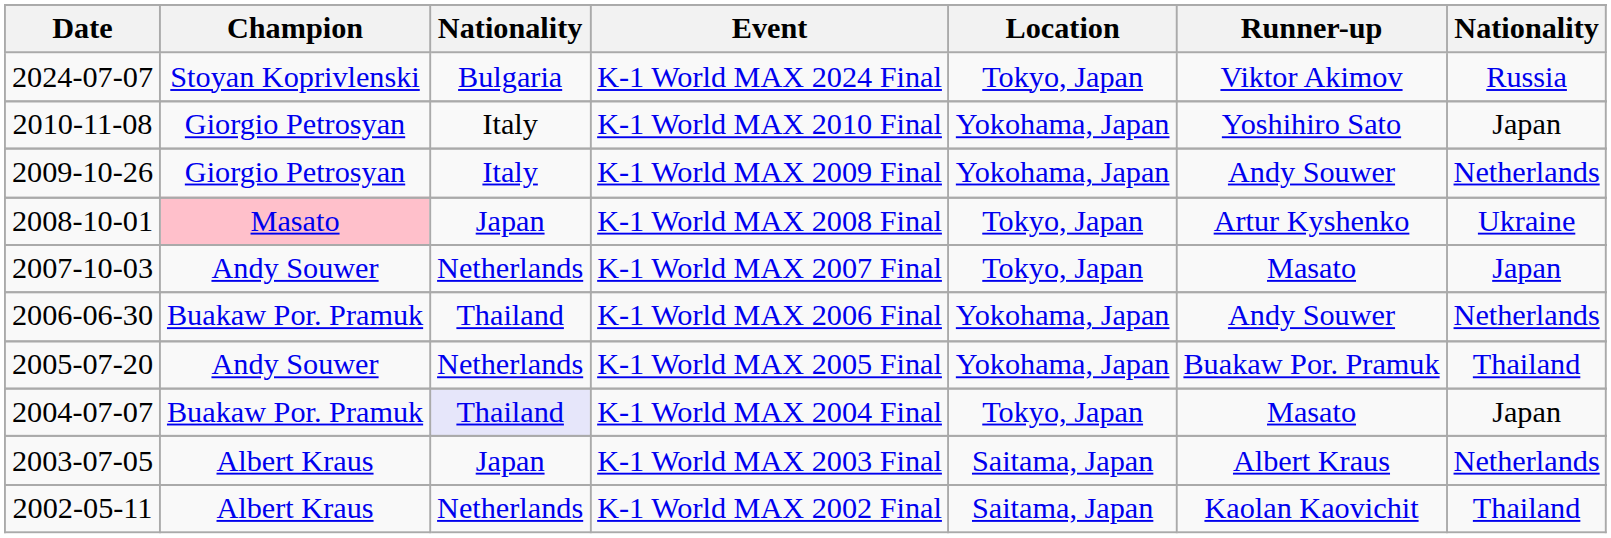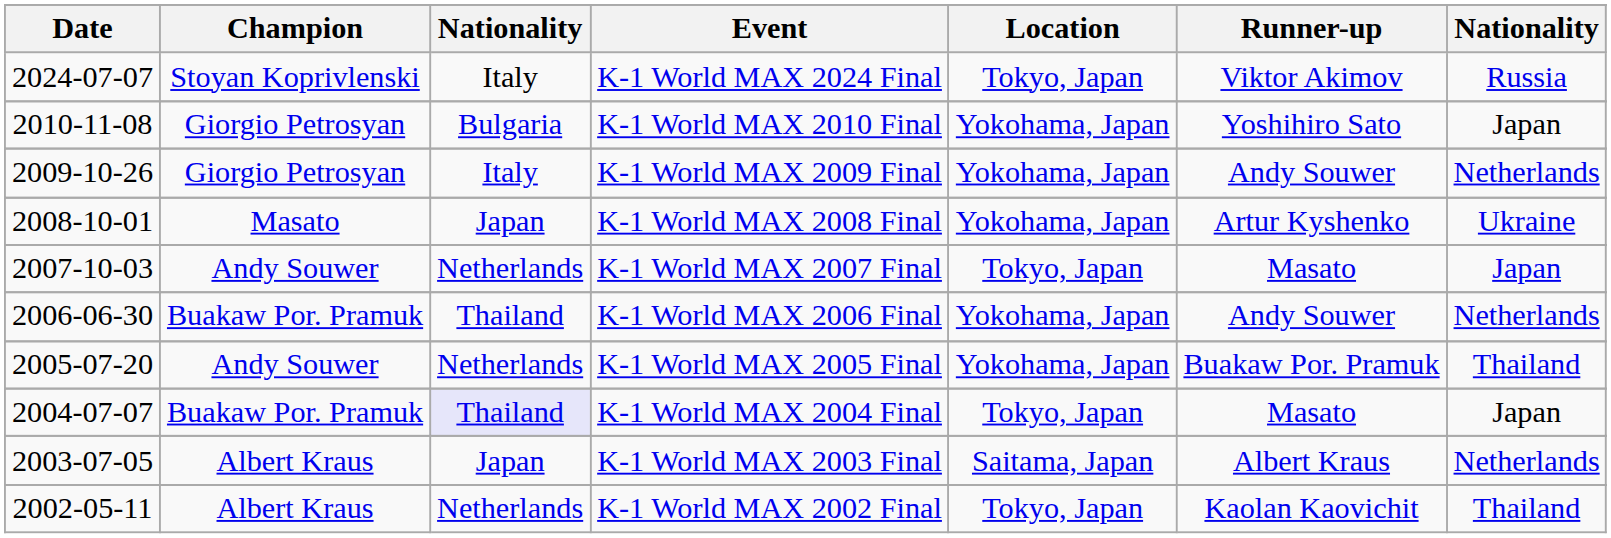 <table class="wikitable" style="text-align:center">
 <tr>
 </tr>
 <tr bgcolor="#dddddd">
 <th>Date</th>
 <th>Champion</th>
 <th>Nationality</th>
 <th>Event</th>
 <th>Location</th>
 <th>Runner-up</th>
 <th>Nationality</th>
 </tr>
 <tr>
 <td>2024-07-07</td>
 <td><a href='#'>Stoyan Koprivlenski</a></td>
-<td> <a href='#'>Bulgaria</a></td>
+<td> Italy</td>
 <td><a href='#'>K-1 World MAX 2024 Final</a></td>
 <td><a href='#'>Tokyo, Japan</a></td>
 <td><a href='#'>Viktor Akimov</a></td>
 <td> <a href='#'>Russia</a></td>
 </tr>
 <tr>
 </tr>
 <tr>
 <td>2010-11-08</td>
 <td><a href='#'>Giorgio Petrosyan</a></td>
-<td> Italy</td>
+<td> <a href='#'>Bulgaria</a></td>
 <td><a href='#'>K-1 World MAX 2010 Final</a></td>
 <td><a href='#'>Yokohama, Japan</a></td>
 <td><a href='#'>Yoshihiro Sato</a></td>
 <td> Japan</td>
 </tr>
 <tr>
 </tr>
 <tr>
 <td>2009-10-26</td>
 <td><a href='#'>Giorgio Petrosyan</a></td>
 <td> <a href='#'>Italy</a></td>
 <td><a href='#'>K-1 World MAX 2009 Final</a></td>
 <td><a href='#'>Yokohama, Japan</a></td>
 <td><a href='#'>Andy Souwer</a></td>
 <td> <a href='#'>Netherlands</a></td>
 </tr>
 <tr>
 </tr>
 <tr>
 <td>2008-10-01</td>
-<td style="background: pink;"><a href='#'>Masato</a></td>
+<td><a href='#'>Masato</a></td>
 <td> <a href='#'>Japan</a></td>
 <td><a href='#'>K-1 World MAX 2008 Final</a></td>
-<td><a href='#'>Tokyo, Japan</a></td>
+<td><a href='#'>Yokohama, Japan</a></td>
 <td><a href='#'>Artur Kyshenko</a></td>
 <td> <a href='#'>Ukraine</a></td>
 </tr>
 <tr>
 </tr>
 <tr>
 <td>2007-10-03</td>
 <td><a href='#'>Andy Souwer</a></td>
 <td> <a href='#'>Netherlands</a></td>
 <td><a href='#'>K-1 World MAX 2007 Final</a></td>
 <td><a href='#'>Tokyo, Japan</a></td>
 <td><a href='#'>Masato</a></td>
 <td> <a href='#'>Japan</a></td>
 </tr>
 <tr>
 </tr>
 <tr>
 <td>2006-06-30</td>
 <td><a href='#'>Buakaw Por. Pramuk</a></td>
 <td> <a href='#'>Thailand</a></td>
 <td><a href='#'>K-1 World MAX 2006 Final</a></td>
 <td><a href='#'>Yokohama, Japan</a></td>
 <td><a href='#'>Andy Souwer</a></td>
 <td> <a href='#'>Netherlands</a></td>
 </tr>
 <tr>
 </tr>
 <tr>
 <td>2005-07-20</td>
 <td><a href='#'>Andy Souwer</a></td>
 <td> <a href='#'>Netherlands</a></td>
 <td><a href='#'>K-1 World MAX 2005 Final</a></td>
 <td><a href='#'>Yokohama, Japan</a></td>
 <td><a href='#'>Buakaw Por. Pramuk</a></td>
 <td> <a href='#'>Thailand</a></td>
 </tr>
 <tr>
 </tr>
 <tr>
 <td>2004-07-07</td>
 <td><a href='#'>Buakaw Por. Pramuk</a></td>
 <td style="background: lavender;"> <a href='#'>Thailand</a></td>
 <td><a href='#'>K-1 World MAX 2004 Final</a></td>
 <td><a href='#'>Tokyo, Japan</a></td>
 <td><a href='#'>Masato</a></td>
 <td> Japan</td>
 </tr>
 <tr>
 </tr>
 <tr>
 <td>2003-07-05</td>
 <td><a href='#'>Albert Kraus</a></td>
 <td> <a href='#'>Japan</a></td>
 <td><a href='#'>K-1 World MAX 2003 Final</a></td>
 <td><a href='#'>Saitama, Japan</a></td>
 <td><a href='#'>Albert Kraus</a></td>
 <td> <a href='#'>Netherlands</a></td>
 </tr>
 <tr>
 </tr>
 <tr>
 <td>2002-05-11</td>
 <td><a href='#'>Albert Kraus</a></td>
 <td> <a href='#'>Netherlands</a></td>
 <td><a href='#'>K-1 World MAX 2002 Final</a></td>
-<td><a href='#'>Saitama, Japan</a></td>
+<td><a href='#'>Tokyo, Japan</a></td>
 <td><a href='#'>Kaolan Kaovichit</a></td>
 <td> <a href='#'>Thailand</a></td>
 </tr>
 </table>
